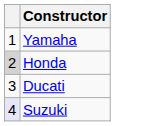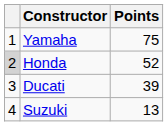 <table class="wikitable" style="font-size: 95%;">
 <tr>
 <th></th>
 <th>Constructor</th>
+<th>Points</th>
 </tr>
 <tr>
 <td align=center>1</td>
 <td> <a href='#'>Yamaha</a></td>
+<td align=right>75</td>
 </tr>
 <tr>
 <td align=center style="background: lightgrey;">2</td>
 <td> <a href='#'>Honda</a></td>
+<td align=right>52</td>
 </tr>
 <tr>
 <td align=center>3</td>
 <td> <a href='#'>Ducati</a></td>
+<td align=right>39</td>
 </tr>
 <tr>
-<td align=center style="background: lavender;">4</td>
+<td align=center>4</td>
 <td> <a href='#'>Suzuki</a></td>
+<td align=right>13</td>
 </tr>
 </table>
